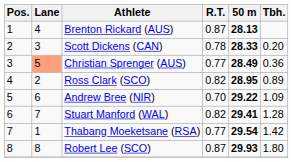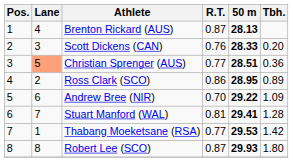 <table class="wikitable">
 <tr>
 <th>Pos.</th>
 <th>Lane</th>
 <th>Athlete</th>
 <th>R.T.</th>
 <th>50 m</th>
 <th>Tbh.</th>
 </tr>
 <tr>
 <td>1</td>
 <td>4</td>
 <td> <a href='#'>Brenton Rickard</a> (<a href='#'>AUS</a>)</td>
 <td>0.87</td>
 <td><strong>28.13</strong></td>
 <td> </td>
 </tr>
 <tr>
 <td>2</td>
 <td>3</td>
 <td> <a href='#'>Scott Dickens</a> (<a href='#'>CAN</a>)</td>
-<td>0.78</td>
+<td>0.76</td>
 <td><strong>28.33</strong></td>
 <td>0.20</td>
 </tr>
 <tr>
 <td>3</td>
 <td style="background: lightsalmon;">5</td>
 <td> <a href='#'>Christian Sprenger</a> (<a href='#'>AUS</a>)</td>
 <td>0.77</td>
-<td><strong>28.49</strong></td>
+<td><strong>28.51</strong></td>
 <td>0.36</td>
 </tr>
 <tr>
 <td>4</td>
 <td>2</td>
 <td> <a href='#'>Ross Clark</a> (<a href='#'>SCO</a>)</td>
-<td>0.82</td>
+<td>0.86</td>
 <td><strong>28.95</strong></td>
 <td>0.89</td>
 </tr>
 <tr>
 <td>5</td>
 <td>6</td>
 <td> <a href='#'>Andrew Bree</a> (<a href='#'>NIR</a>)</td>
 <td>0.70</td>
 <td><strong>29.22</strong></td>
 <td>1.09</td>
 </tr>
 <tr>
 <td>6</td>
 <td>7</td>
 <td> <a href='#'>Stuart Manford</a> (<a href='#'>WAL</a>)</td>
-<td>0.82</td>
+<td>0.81</td>
 <td><strong>29.41</strong></td>
 <td>1.28</td>
 </tr>
 <tr>
 <td>7</td>
 <td>1</td>
 <td> <a href='#'>Thabang Moeketsane</a> (<a href='#'>RSA</a>)</td>
 <td>0.77</td>
-<td><strong>29.54</strong></td>
+<td><strong>29.53</strong></td>
 <td>1.42</td>
 </tr>
 <tr>
 <td>8</td>
 <td>8</td>
 <td> <a href='#'>Robert Lee</a> (<a href='#'>SCO</a>)</td>
 <td>0.87</td>
 <td><strong>29.93</strong></td>
 <td>1.80</td>
 </tr>
 <tr>
 </tr>
 </table>
